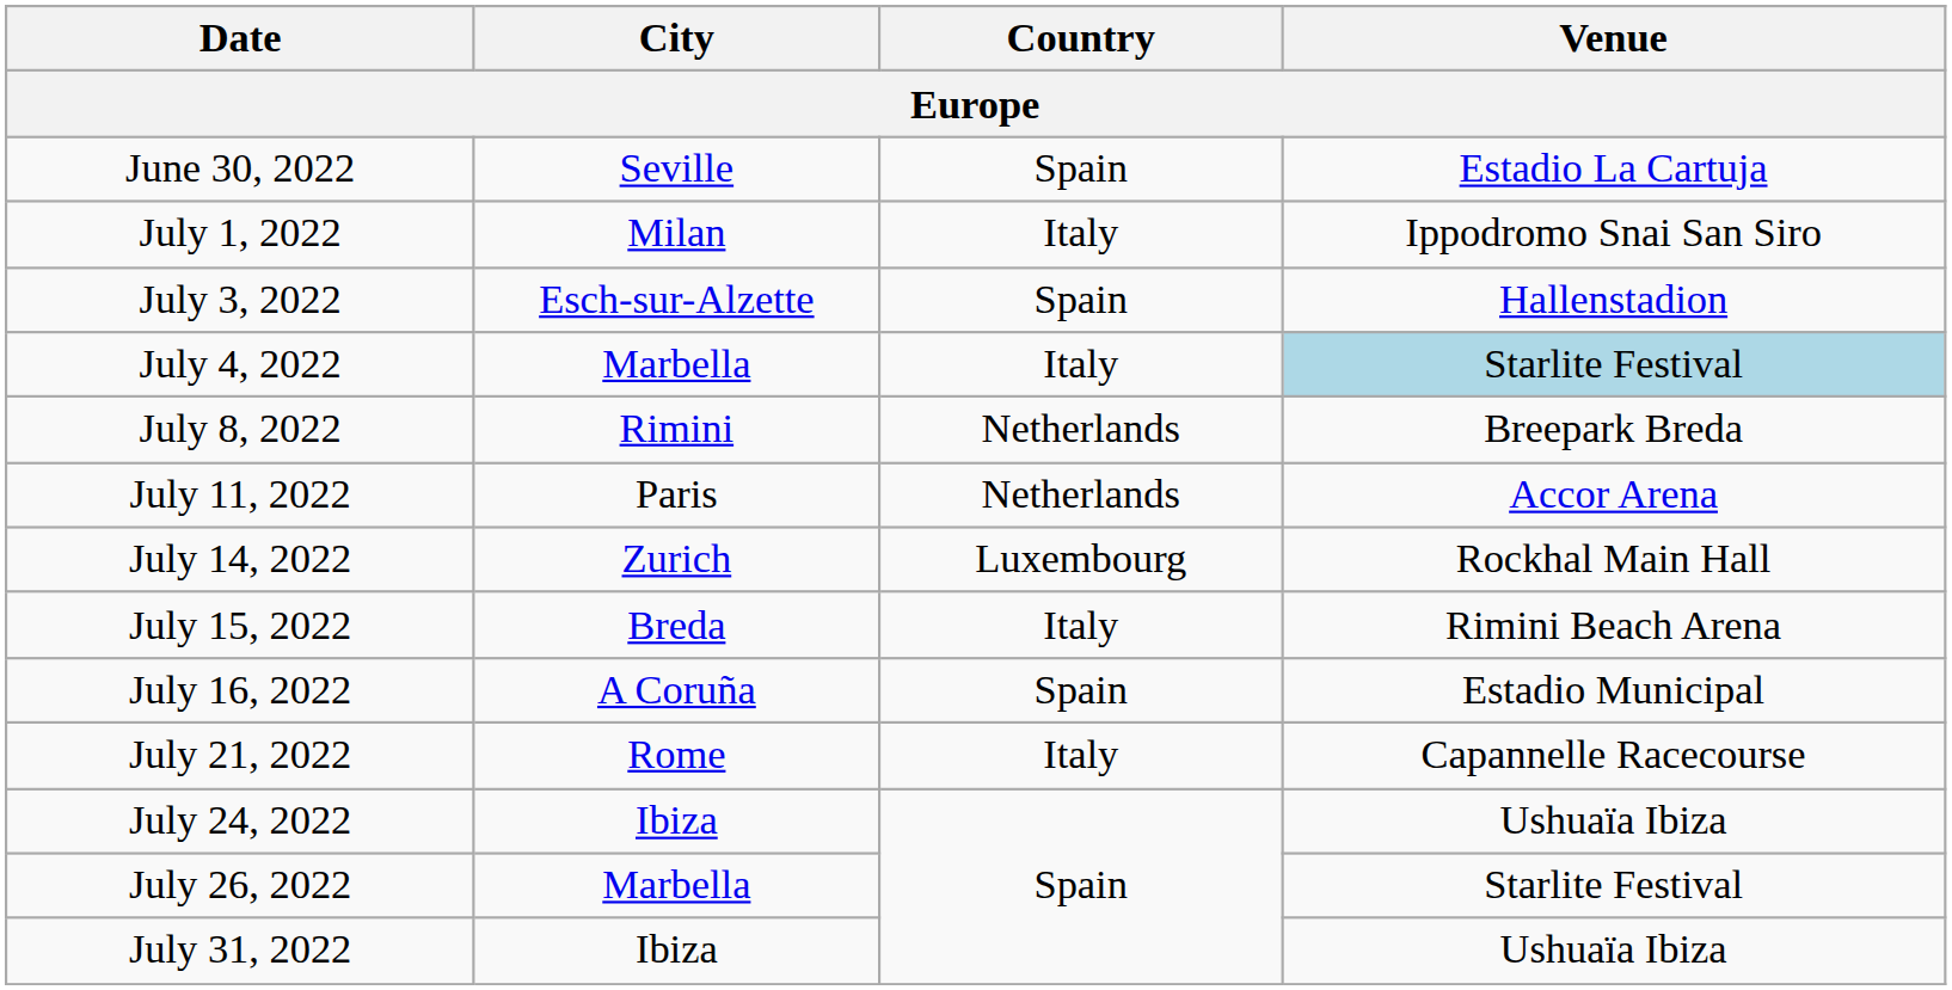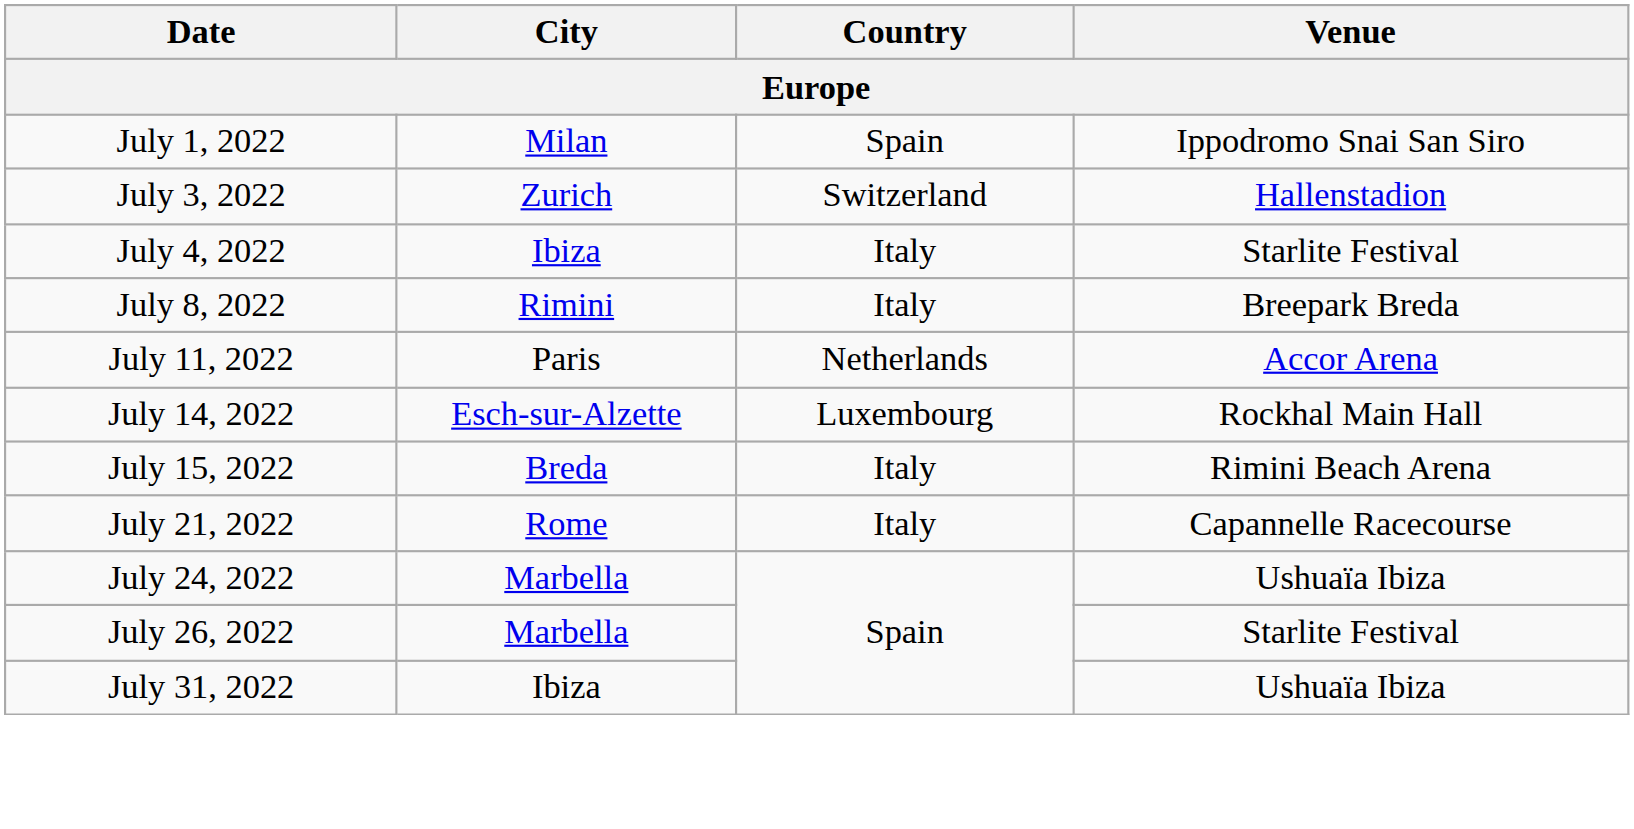 <table class="wikitable" style="text-align:center;">
 <tr>
 <th style="width:175px;">Date</th>
 <th style="width:150px;">City</th>
 <th style="width:150px;">Country</th>
 <th style="width:250px;">Venue</th>
 </tr>
 <tr>
 <th colspan="4">Europe</th>
 </tr>
 <tr>
-<td>June 30, 2022</td>
-<td><a href='#'>Seville</a></td>
-<td>Spain</td>
-<td><a href='#'>Estadio La Cartuja</a></td>
-</tr>
-<tr>
 <td>July 1, 2022</td>
 <td><a href='#'>Milan</a></td>
-<td>Italy</td>
+<td>Spain</td>
 <td>Ippodromo Snai San Siro</td>
 </tr>
 <tr>
 <td>July 3, 2022</td>
-<td><a href='#'>Esch-sur-Alzette</a></td>
-<td>Spain</td>
+<td><a href='#'>Zurich</a></td>
+<td>Switzerland</td>
 <td><a href='#'>Hallenstadion</a></td>
 </tr>
 <tr>
 <td>July 4, 2022</td>
-<td><a href='#'>Marbella</a></td>
+<td><a href='#'>Ibiza</a></td>
 <td>Italy</td>
-<td style="background: lightblue;">Starlite Festival</td>
+<td>Starlite Festival</td>
 </tr>
 <tr>
 <td>July 8, 2022</td>
 <td><a href='#'>Rimini</a></td>
-<td>Netherlands</td>
+<td>Italy</td>
 <td>Breepark Breda</td>
 </tr>
 <tr>
 <td>July 11, 2022</td>
 <td>Paris</td>
 <td>Netherlands</td>
 <td><a href='#'>Accor Arena</a></td>
 </tr>
 <tr>
 <td>July 14, 2022</td>
-<td><a href='#'>Zurich</a></td>
+<td><a href='#'>Esch-sur-Alzette</a></td>
 <td>Luxembourg</td>
 <td>Rockhal Main Hall</td>
 </tr>
 <tr>
 <td>July 15, 2022</td>
 <td><a href='#'>Breda</a></td>
 <td>Italy</td>
 <td>Rimini Beach Arena</td>
 </tr>
 <tr>
-<td>July 16, 2022</td>
-<td><a href='#'>A Coruña</a></td>
-<td>Spain</td>
-<td>Estadio Municipal</td>
-</tr>
-<tr>
 <td>July 21, 2022</td>
 <td><a href='#'>Rome</a></td>
 <td>Italy</td>
 <td>Capannelle Racecourse</td>
 </tr>
 <tr>
 <td>July 24, 2022</td>
-<td><a href='#'>Ibiza</a></td>
+<td><a href='#'>Marbella</a></td>
 <td rowspan="3">Spain</td>
 <td>Ushuaïa Ibiza</td>
 </tr>
 <tr>
 <td>July 26, 2022</td>
 <td><a href='#'>Marbella</a></td>
 <td>Starlite Festival</td>
 </tr>
 <tr>
 <td>July 31, 2022</td>
 <td>Ibiza</td>
 <td>Ushuaïa Ibiza</td>
 </tr>
 </table>
